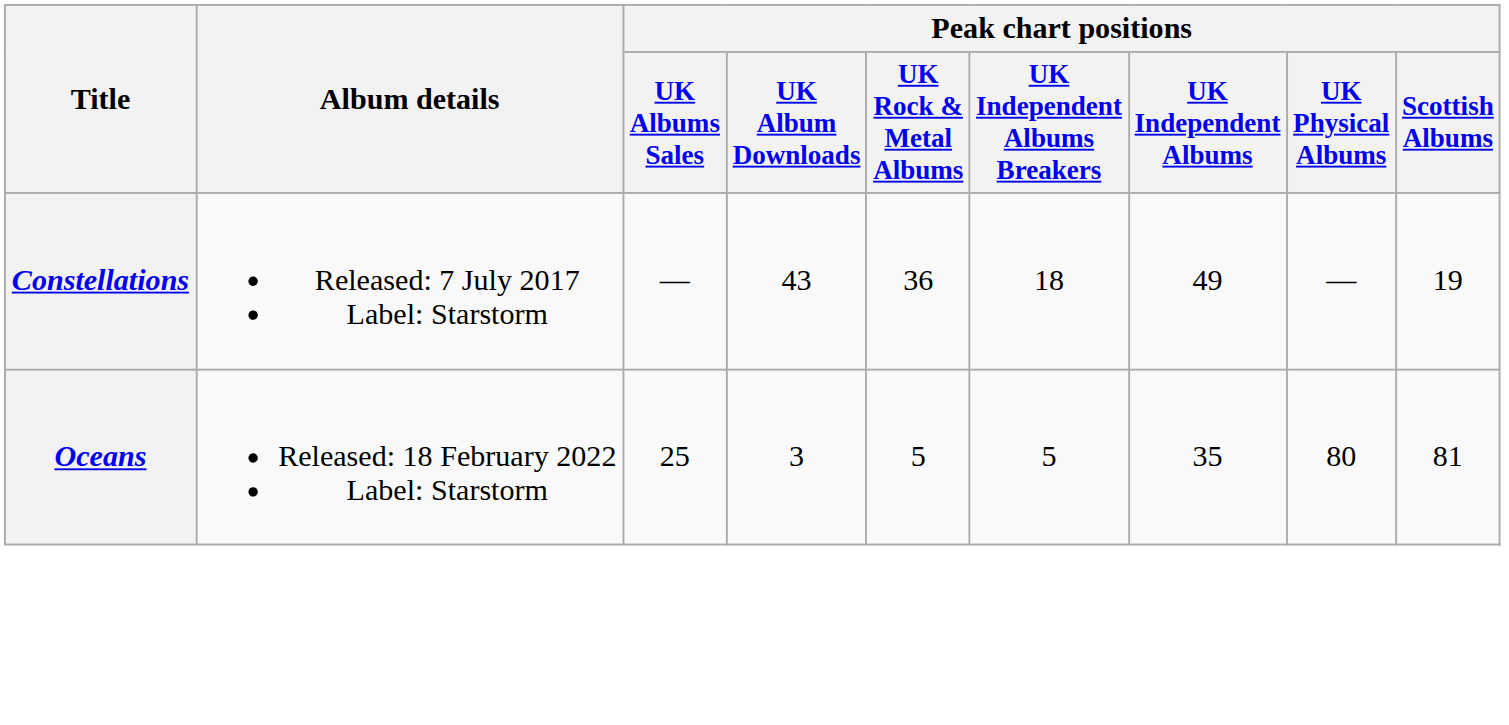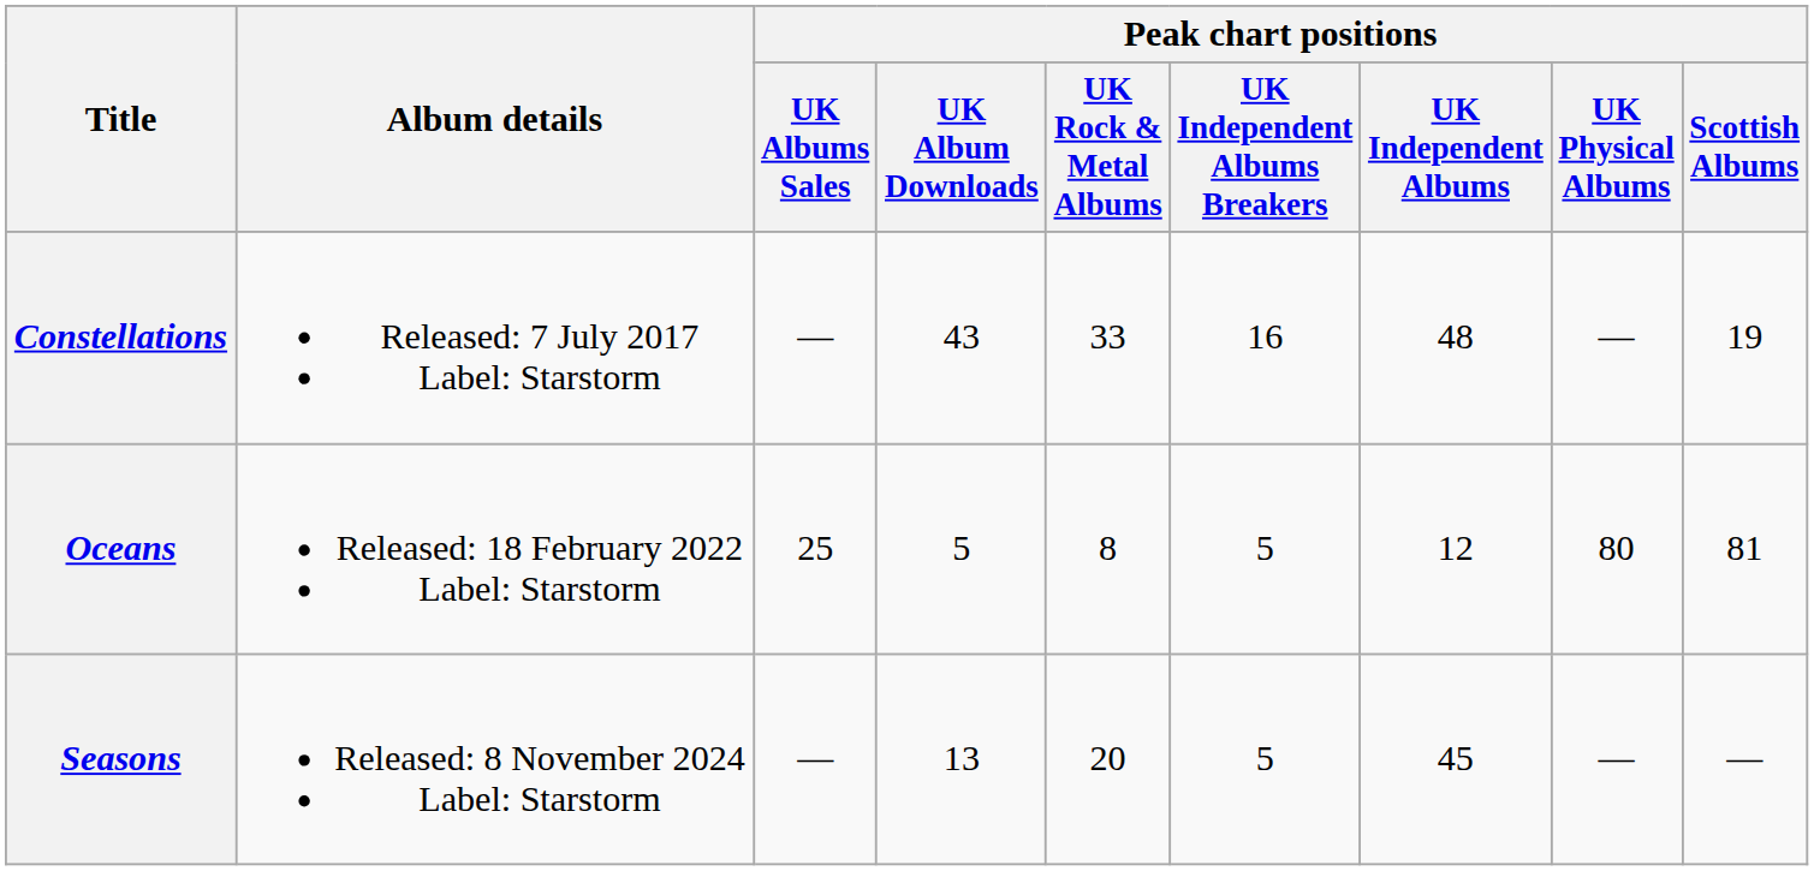 <table class="wikitable plainrowheaders" style="text-align:center;">
 <tr>
 <th scope="col" rowspan="2" style="width:5em;">Title</th>
 <th scope="col" rowspan="2">Album details</th>
 <th scope="col" colspan="7" style="width:10em;">Peak chart positions</th>
 </tr>
 <tr>
 <th scope="col" style="width:3em;font-size:90%;"><a href='#'>UK<br>Albums Sales</a><br></th>
 <th scope="col" style="width:3em;font-size:90%;"><a href='#'>UK<br>Album Downloads</a><br></th>
 <th scope="col" style="width:3em;font-size:90%;"><a href='#'>UK<br>Rock & Metal Albums</a><br></th>
 <th scope="col" style="width:3em;font-size:90%;"><a href='#'>UK<br>Independent Albums Breakers</a><br></th>
 <th scope="col" style="width:3em;font-size:90%;"><a href='#'>UK<br>Independent Albums</a><br></th>
 <th scope="col" style="width:3em;font-size:90%;"><a href='#'>UK<br>Physical Albums</a><br></th>
 <th scope="col" style="width:3em;font-size:90%;"><a href='#'>Scottish Albums</a><br></th>
 </tr>
 <tr>
 <th scope="row"><em><a href='#'>Constellations</a></em></th>
 <td><br><ul><li>Released: 7 July 2017</li><li>Label: Starstorm</li></ul></td>
 <td>—</td>
 <td>43</td>
-<td>36</td>
-<td>18</td>
-<td>49</td>
+<td>33</td>
+<td>16</td>
+<td>48</td>
 <td>—</td>
 <td>19</td>
 </tr>
 <tr>
 <th scope="row"><em><a href='#'>Oceans</a></em></th>
 <td><br><ul><li>Released: 18 February 2022</li><li>Label: Starstorm</li></ul></td>
 <td>25</td>
-<td>3</td>
 <td>5</td>
+<td>8</td>
 <td>5</td>
-<td>35</td>
+<td>12</td>
 <td>80</td>
 <td>81</td>
 </tr>
+<tr>
+<th scope="row"><em><a href='#'>Seasons</a></em></th>
+<td><br><ul><li>Released: 8 November 2024</li><li>Label: Starstorm</li></ul></td>
+<td>—</td>
+<td>13</td>
+<td>20</td>
+<td>5</td>
+<td>45</td>
+<td>—</td>
+<td>—</td>
+</tr>
 </table>
